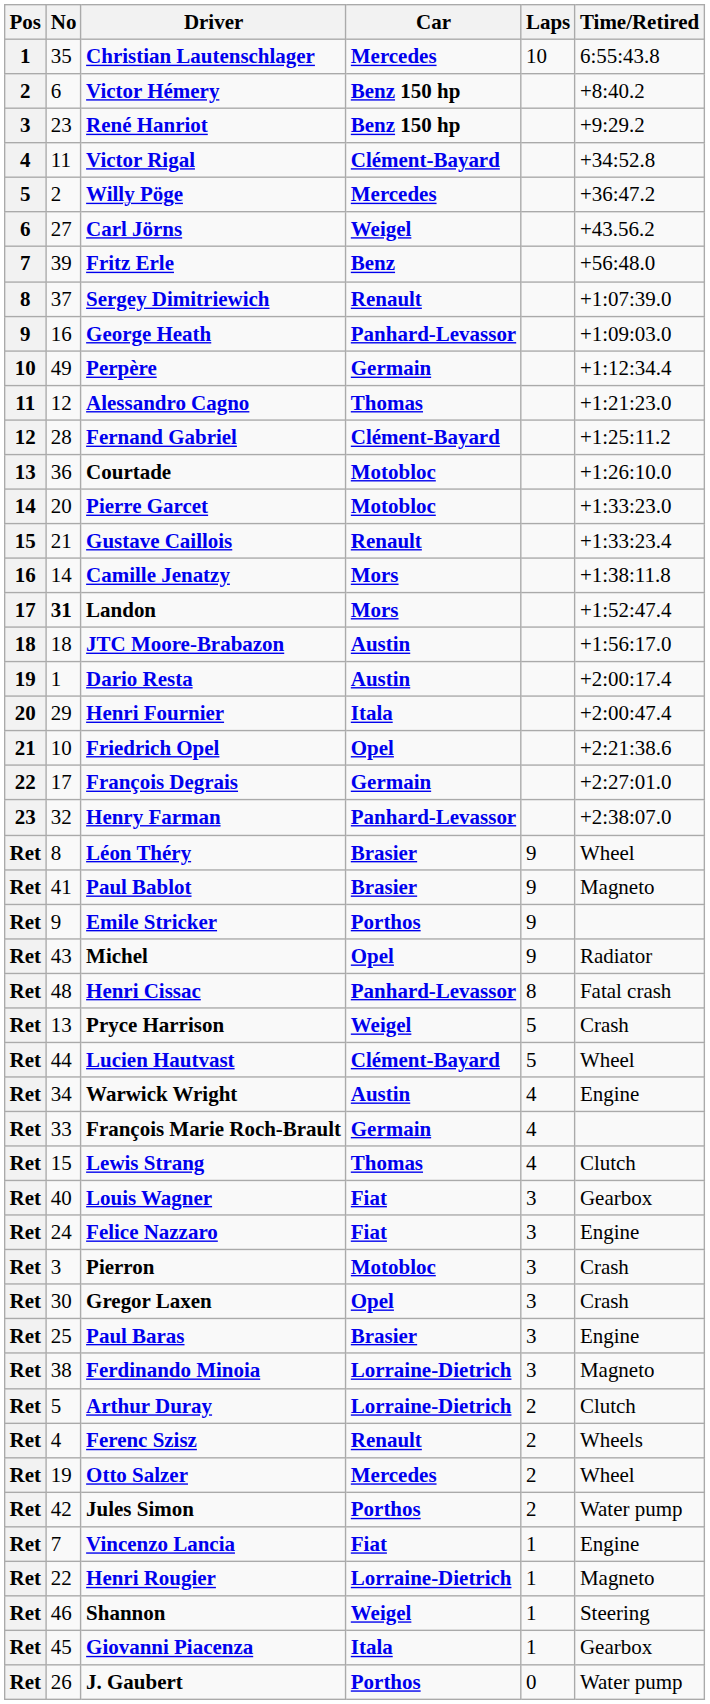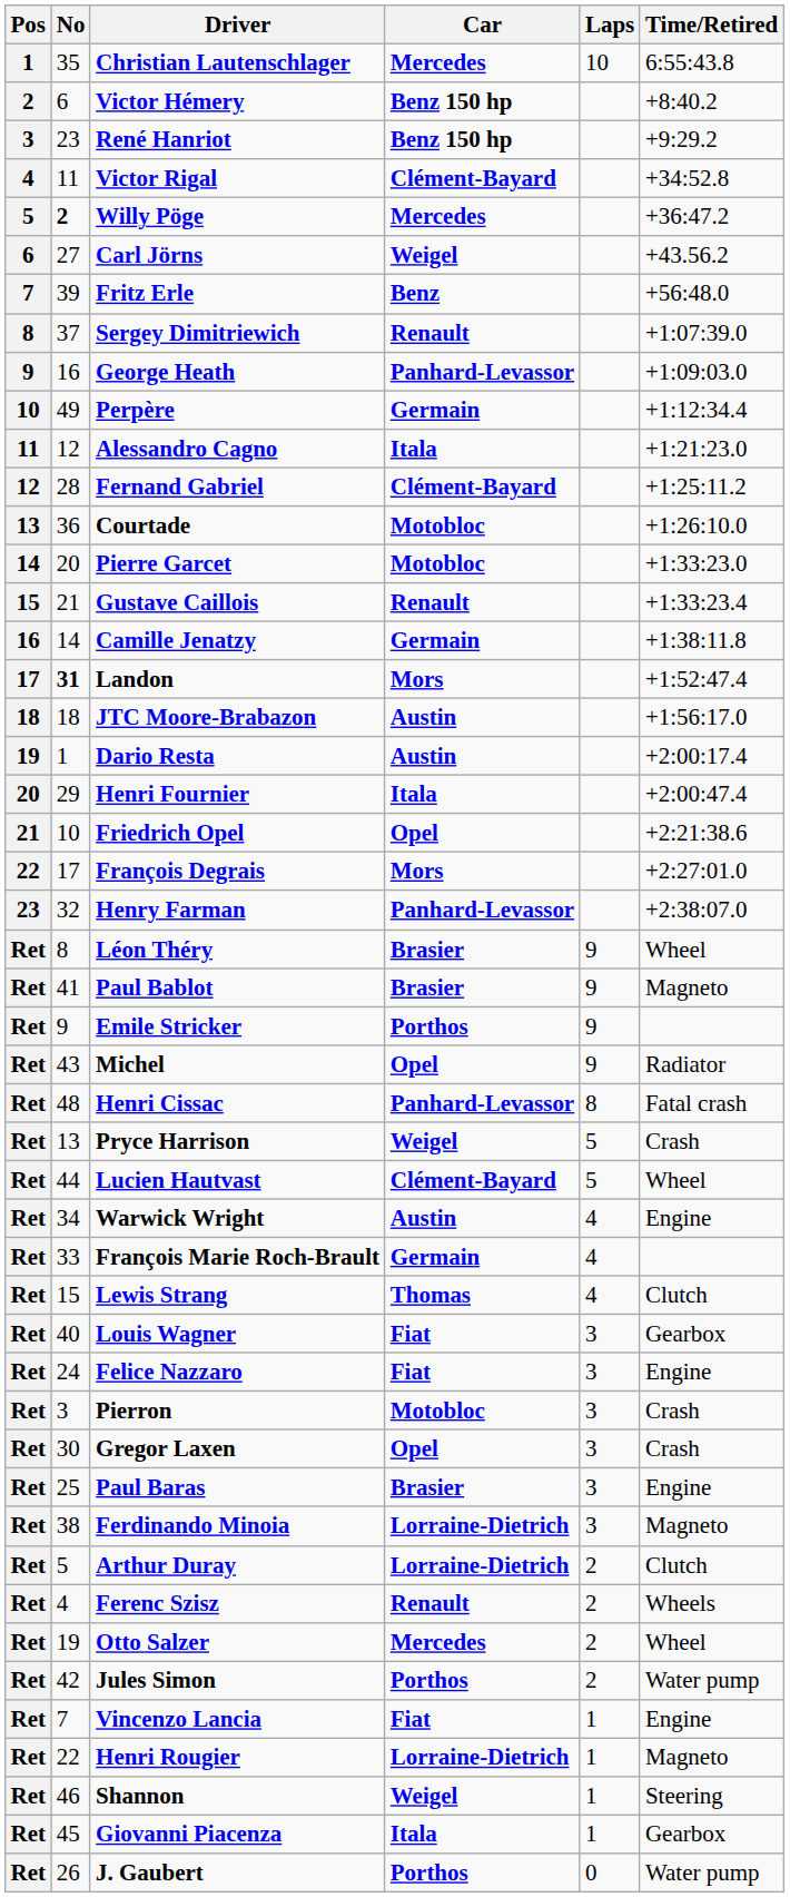 <table class="wikitable" style="font-size: 95%;">
 <tr>
 <th>Pos</th>
 <th>No</th>
 <th>Driver</th>
 <th>Car</th>
 <th>Laps</th>
 <th>Time/Retired</th>
 </tr>
 <tr>
 <th>1</th>
 <td>35</td>
 <td> <strong><a href='#'>Christian Lautenschlager</a></strong></td>
 <td><strong><a href='#'>Mercedes</a></strong></td>
 <td>10</td>
 <td>6:55:43.8</td>
 </tr>
 <tr>
 <th>2</th>
 <td>6</td>
 <td> <strong><a href='#'>Victor Hémery</a></strong></td>
 <td><strong><a href='#'>Benz</a> 150 hp</strong></td>
 <td></td>
 <td>+8:40.2</td>
 </tr>
 <tr>
 <th>3</th>
 <td>23</td>
 <td> <strong><a href='#'>René Hanriot</a></strong></td>
 <td><strong><a href='#'>Benz</a> 150 hp</strong></td>
 <td></td>
 <td>+9:29.2</td>
 </tr>
 <tr>
 <th>4</th>
 <td>11</td>
 <td> <strong><a href='#'>Victor Rigal</a></strong></td>
 <td><strong><a href='#'>Clément-Bayard</a></strong></td>
 <td></td>
 <td>+34:52.8</td>
 </tr>
 <tr>
 <th>5</th>
-<td>2</td>
+<td><strong>2</strong></td>
 <td> <strong><a href='#'>Willy Pöge</a></strong></td>
 <td><strong><a href='#'>Mercedes</a></strong></td>
 <td></td>
 <td>+36:47.2</td>
 </tr>
 <tr>
 <th>6</th>
 <td>27</td>
 <td> <strong><a href='#'>Carl Jörns</a></strong></td>
 <td><strong><a href='#'>Weigel</a></strong></td>
 <td></td>
 <td>+43.56.2</td>
 </tr>
 <tr>
 <th>7</th>
 <td>39</td>
 <td>  <strong><a href='#'>Fritz Erle</a></strong></td>
 <td><strong><a href='#'>Benz</a></strong></td>
 <td></td>
 <td>+56:48.0</td>
 </tr>
 <tr>
 <th>8</th>
 <td>37</td>
 <td> <strong><a href='#'>Sergey Dimitriewich</a></strong></td>
 <td><strong><a href='#'>Renault</a></strong></td>
 <td></td>
 <td>+1:07:39.0</td>
 </tr>
 <tr>
 <th>9</th>
 <td>16</td>
 <td> <strong><a href='#'>George Heath</a></strong></td>
 <td><strong><a href='#'>Panhard-Levassor</a></strong></td>
 <td></td>
 <td>+1:09:03.0</td>
 </tr>
 <tr>
 <th>10</th>
 <td>49</td>
 <td> <strong><a href='#'>Perpère</a></strong></td>
 <td><strong><a href='#'>Germain</a></strong></td>
 <td></td>
 <td>+1:12:34.4</td>
 </tr>
 <tr>
 <th>11</th>
 <td>12</td>
 <td> <strong><a href='#'>Alessandro Cagno</a></strong></td>
-<td><strong><a href='#'>Thomas</a></strong></td>
+<td><strong><a href='#'>Itala</a></strong></td>
 <td></td>
 <td>+1:21:23.0</td>
 </tr>
 <tr>
 <th>12</th>
 <td>28</td>
 <td> <strong><a href='#'>Fernand Gabriel</a></strong></td>
 <td><strong><a href='#'>Clément-Bayard</a></strong></td>
 <td></td>
 <td>+1:25:11.2</td>
 </tr>
 <tr>
 <th>13</th>
 <td>36</td>
 <td> <strong>Courtade</strong></td>
 <td><strong><a href='#'>Motobloc</a></strong></td>
 <td></td>
 <td>+1:26:10.0</td>
 </tr>
 <tr>
 <th>14</th>
 <td>20</td>
 <td> <strong><a href='#'>Pierre Garcet</a></strong></td>
 <td><strong><a href='#'>Motobloc</a></strong></td>
 <td></td>
 <td>+1:33:23.0</td>
 </tr>
 <tr>
 <th>15</th>
 <td>21</td>
 <td> <strong><a href='#'>Gustave Caillois</a></strong></td>
 <td><strong><a href='#'>Renault</a></strong></td>
 <td></td>
 <td>+1:33:23.4</td>
 </tr>
 <tr>
 <th>16</th>
 <td>14</td>
 <td> <strong><a href='#'>Camille Jenatzy</a></strong></td>
-<td><strong><a href='#'>Mors</a></strong></td>
+<td><strong><a href='#'>Germain</a></strong></td>
 <td></td>
 <td>+1:38:11.8</td>
 </tr>
 <tr>
 <th>17</th>
 <td><strong>31</strong></td>
 <td><strong>Landon</strong></td>
 <td><strong><a href='#'>Mors</a></strong></td>
 <td></td>
 <td>+1:52:47.4</td>
 </tr>
 <tr>
 <th>18</th>
 <td>18</td>
 <td> <strong><a href='#'>JTC Moore-Brabazon</a></strong></td>
 <td><strong><a href='#'>Austin</a></strong></td>
 <td></td>
 <td>+1:56:17.0</td>
 </tr>
 <tr>
 <th>19</th>
 <td>1</td>
 <td> <strong><a href='#'>Dario Resta</a></strong></td>
 <td><strong><a href='#'>Austin</a></strong></td>
 <td></td>
 <td>+2:00:17.4</td>
 </tr>
 <tr>
 <th>20</th>
 <td>29</td>
 <td> <strong><a href='#'>Henri Fournier</a></strong></td>
 <td><strong><a href='#'>Itala</a></strong></td>
 <td></td>
 <td>+2:00:47.4</td>
 </tr>
 <tr>
 <th>21</th>
 <td>10</td>
 <td> <strong><a href='#'>Friedrich Opel</a></strong></td>
 <td><strong><a href='#'>Opel</a></strong></td>
 <td></td>
 <td>+2:21:38.6</td>
 </tr>
 <tr>
 <th>22</th>
 <td>17</td>
 <td> <strong><a href='#'>François Degrais</a></strong></td>
-<td><strong><a href='#'>Germain</a></strong></td>
+<td><strong><a href='#'>Mors</a></strong></td>
 <td></td>
 <td>+2:27:01.0</td>
 </tr>
 <tr>
 <th>23</th>
 <td>32</td>
 <td> <strong><a href='#'>Henry Farman</a></strong></td>
 <td><strong><a href='#'>Panhard-Levassor</a></strong></td>
 <td></td>
 <td>+2:38:07.0</td>
 </tr>
 <tr>
 <th>Ret</th>
 <td>8</td>
 <td> <strong><a href='#'>Léon Théry</a></strong></td>
 <td><strong><a href='#'>Brasier</a></strong></td>
 <td>9</td>
 <td>Wheel</td>
 </tr>
 <tr>
 <th>Ret</th>
 <td>41</td>
 <td> <strong><a href='#'>Paul Bablot</a></strong></td>
 <td><strong><a href='#'>Brasier</a></strong></td>
 <td>9</td>
 <td>Magneto</td>
 </tr>
 <tr>
 <th>Ret</th>
 <td>9</td>
 <td> <strong><a href='#'>Emile Stricker</a></strong></td>
 <td><strong><a href='#'>Porthos</a></strong></td>
 <td>9</td>
 <td></td>
 </tr>
 <tr>
 <th>Ret</th>
 <td>43</td>
 <td><strong>Michel</strong></td>
 <td><strong><a href='#'>Opel</a></strong></td>
 <td>9</td>
 <td>Radiator</td>
 </tr>
 <tr>
 <th>Ret</th>
 <td>48</td>
 <td> <strong><a href='#'>Henri Cissac</a></strong></td>
 <td><strong><a href='#'>Panhard-Levassor</a></strong></td>
 <td>8</td>
 <td>Fatal crash</td>
 </tr>
 <tr>
 <th>Ret</th>
 <td>13</td>
 <td> <strong>Pryce Harrison</strong></td>
 <td><strong><a href='#'>Weigel</a></strong></td>
 <td>5</td>
 <td>Crash</td>
 </tr>
 <tr>
 <th>Ret</th>
 <td>44</td>
 <td> <strong><a href='#'>Lucien Hautvast</a></strong></td>
 <td><strong><a href='#'>Clément-Bayard</a></strong></td>
 <td>5</td>
 <td>Wheel</td>
 </tr>
 <tr>
 <th>Ret</th>
 <td>34</td>
 <td> <strong>Warwick Wright</strong></td>
 <td><strong><a href='#'>Austin</a></strong></td>
 <td>4</td>
 <td>Engine</td>
 </tr>
 <tr>
 <th>Ret</th>
 <td>33</td>
 <td> <strong>François Marie Roch-Brault</strong></td>
 <td><strong><a href='#'>Germain</a></strong></td>
 <td>4</td>
 <td></td>
 </tr>
 <tr>
 <th>Ret</th>
 <td>15</td>
 <td> <strong><a href='#'>Lewis Strang</a></strong></td>
 <td><strong><a href='#'>Thomas</a></strong></td>
 <td>4</td>
 <td>Clutch</td>
 </tr>
 <tr>
 <th>Ret</th>
 <td>40</td>
 <td> <strong><a href='#'>Louis Wagner</a></strong></td>
 <td><strong><a href='#'>Fiat</a></strong></td>
 <td>3</td>
 <td>Gearbox</td>
 </tr>
 <tr>
 <th>Ret</th>
 <td>24</td>
 <td> <strong><a href='#'>Felice Nazzaro</a></strong></td>
 <td><strong><a href='#'>Fiat</a></strong></td>
 <td>3</td>
 <td>Engine</td>
 </tr>
 <tr>
 <th>Ret</th>
 <td>3</td>
 <td> <strong>Pierron</strong></td>
 <td><strong><a href='#'>Motobloc</a></strong></td>
 <td>3</td>
 <td>Crash</td>
 </tr>
 <tr>
 <th>Ret</th>
 <td>30</td>
 <td> <strong>Gregor Laxen</strong></td>
 <td><strong><a href='#'>Opel</a></strong></td>
 <td>3</td>
 <td>Crash</td>
 </tr>
 <tr>
 <th>Ret</th>
 <td>25</td>
 <td> <strong><a href='#'>Paul Baras</a></strong></td>
 <td><strong><a href='#'>Brasier</a></strong></td>
 <td>3</td>
 <td>Engine</td>
 </tr>
 <tr>
 <th>Ret</th>
 <td>38</td>
 <td> <strong><a href='#'>Ferdinando Minoia</a></strong></td>
 <td><strong><a href='#'>Lorraine-Dietrich</a></strong></td>
 <td>3</td>
 <td>Magneto</td>
 </tr>
 <tr>
 <th>Ret</th>
 <td>5</td>
 <td> <strong><a href='#'>Arthur Duray</a></strong></td>
 <td><strong><a href='#'>Lorraine-Dietrich</a></strong></td>
 <td>2</td>
 <td>Clutch</td>
 </tr>
 <tr>
 <th>Ret</th>
 <td>4</td>
 <td> <strong><a href='#'>Ferenc Szisz</a></strong></td>
 <td><strong><a href='#'>Renault</a></strong></td>
 <td>2</td>
 <td>Wheels</td>
 </tr>
 <tr>
 <th>Ret</th>
 <td>19</td>
 <td> <strong><a href='#'>Otto Salzer</a></strong></td>
 <td><strong><a href='#'>Mercedes</a></strong></td>
 <td>2</td>
 <td>Wheel</td>
 </tr>
 <tr>
 <th>Ret</th>
 <td>42</td>
 <td> <strong>Jules Simon</strong></td>
 <td><strong><a href='#'>Porthos</a></strong></td>
 <td>2</td>
 <td>Water pump</td>
 </tr>
 <tr>
 <th>Ret</th>
 <td>7</td>
 <td>  <strong><a href='#'>Vincenzo Lancia</a></strong></td>
 <td><strong><a href='#'>Fiat</a></strong></td>
 <td>1</td>
 <td>Engine</td>
 </tr>
 <tr>
 <th>Ret</th>
 <td>22</td>
 <td> <strong><a href='#'>Henri Rougier</a></strong></td>
 <td><strong><a href='#'>Lorraine-Dietrich</a></strong></td>
 <td>1</td>
 <td>Magneto</td>
 </tr>
 <tr>
 <th>Ret</th>
 <td>46</td>
 <td> <strong>Shannon</strong></td>
 <td><strong><a href='#'>Weigel</a></strong></td>
 <td>1</td>
 <td>Steering</td>
 </tr>
 <tr>
 <th>Ret</th>
 <td>45</td>
 <td>  <strong><a href='#'>Giovanni Piacenza</a></strong></td>
 <td><strong><a href='#'>Itala</a></strong></td>
 <td>1</td>
 <td>Gearbox</td>
 </tr>
 <tr>
 <th>Ret</th>
 <td>26</td>
 <td> <strong>J. Gaubert</strong></td>
 <td><strong><a href='#'>Porthos</a> </strong></td>
 <td>0</td>
 <td>Water pump</td>
 </tr>
 </table>
